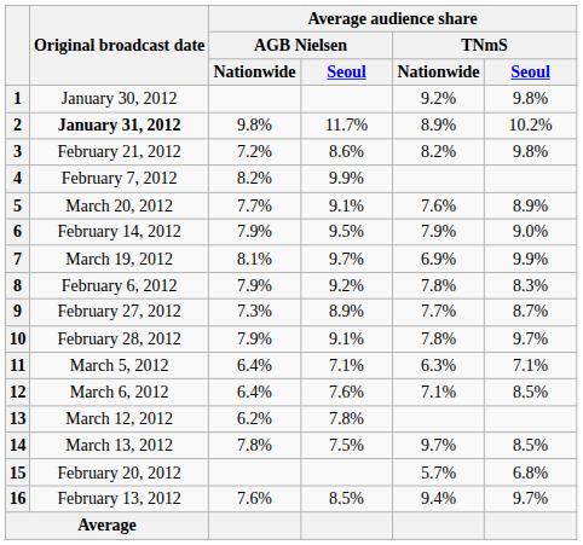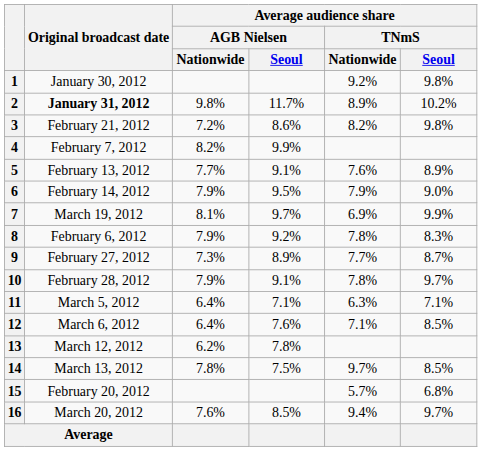 <table class="wikitable" style="text-align:center">
 <tr>
 <th rowspan="3"></th>
 <th rowspan="3">Original broadcast date</th>
 <th colspan="4">Average audience share</th>
 </tr>
 <tr>
 <th colspan="2">AGB Nielsen</th>
 <th colspan="2">TNmS</th>
 </tr>
 <tr>
 <th width="80">Nationwide</th>
 <th width="80"><a href='#'>Seoul</a></th>
 <th width="80">Nationwide</th>
 <th width="80"><a href='#'>Seoul</a></th>
 </tr>
 <tr>
 <th>1</th>
 <td>January 30, 2012</td>
 <td></td>
 <td></td>
 <td>9.2%</td>
 <td>9.8%</td>
 </tr>
 <tr>
 <th>2</th>
 <td><strong>January 31, 2012</strong></td>
 <td>9.8%</td>
 <td>11.7%</td>
 <td>8.9%</td>
 <td>10.2%</td>
 </tr>
 <tr>
 <th>3</th>
 <td>February 21, 2012</td>
 <td>7.2%</td>
 <td>8.6%</td>
 <td>8.2%</td>
 <td>9.8%</td>
 </tr>
 <tr>
 <th>4</th>
 <td>February 7, 2012</td>
 <td>8.2%</td>
 <td>9.9%</td>
 <td></td>
 <td></td>
 </tr>
 <tr>
 <th>5</th>
-<td>March 20, 2012</td>
+<td>February 13, 2012</td>
 <td>7.7%</td>
 <td>9.1%</td>
 <td>7.6%</td>
 <td>8.9%</td>
 </tr>
 <tr>
 <th>6</th>
 <td>February 14, 2012</td>
 <td>7.9%</td>
 <td>9.5%</td>
 <td>7.9%</td>
 <td>9.0%</td>
 </tr>
 <tr>
 <th>7</th>
 <td>March 19, 2012</td>
 <td>8.1%</td>
 <td>9.7%</td>
 <td>6.9%</td>
 <td>9.9%</td>
 </tr>
 <tr>
 <th>8</th>
 <td>February 6, 2012</td>
 <td>7.9%</td>
 <td>9.2%</td>
 <td>7.8%</td>
 <td>8.3%</td>
 </tr>
 <tr>
 <th>9</th>
 <td>February 27, 2012</td>
 <td>7.3%</td>
 <td>8.9%</td>
 <td>7.7%</td>
 <td>8.7%</td>
 </tr>
 <tr>
 <th>10</th>
 <td>February 28, 2012</td>
 <td>7.9%</td>
 <td>9.1%</td>
 <td>7.8%</td>
 <td>9.7%</td>
 </tr>
 <tr>
 <th>11</th>
 <td>March 5, 2012</td>
 <td>6.4%</td>
 <td>7.1%</td>
 <td>6.3%</td>
 <td>7.1%</td>
 </tr>
 <tr>
 <th>12</th>
 <td>March 6, 2012</td>
 <td>6.4%</td>
 <td>7.6%</td>
 <td>7.1%</td>
 <td>8.5%</td>
 </tr>
 <tr>
 <th>13</th>
 <td>March 12, 2012</td>
 <td>6.2%</td>
 <td>7.8%</td>
 <td></td>
 <td></td>
 </tr>
 <tr>
 <th>14</th>
 <td>March 13, 2012</td>
 <td>7.8%</td>
 <td>7.5%</td>
 <td>9.7%</td>
 <td>8.5%</td>
 </tr>
 <tr>
 <th>15</th>
 <td>February 20, 2012</td>
 <td></td>
 <td></td>
 <td>5.7%</td>
 <td>6.8%</td>
 </tr>
 <tr>
 <th>16</th>
-<td>February 13, 2012</td>
+<td>March 20, 2012</td>
 <td>7.6%</td>
 <td>8.5%</td>
 <td>9.4%</td>
 <td>9.7%</td>
 </tr>
 <tr>
 <th colspan="2">Average</th>
 <th></th>
 <th></th>
 <th></th>
 <th></th>
 </tr>
 </table>
